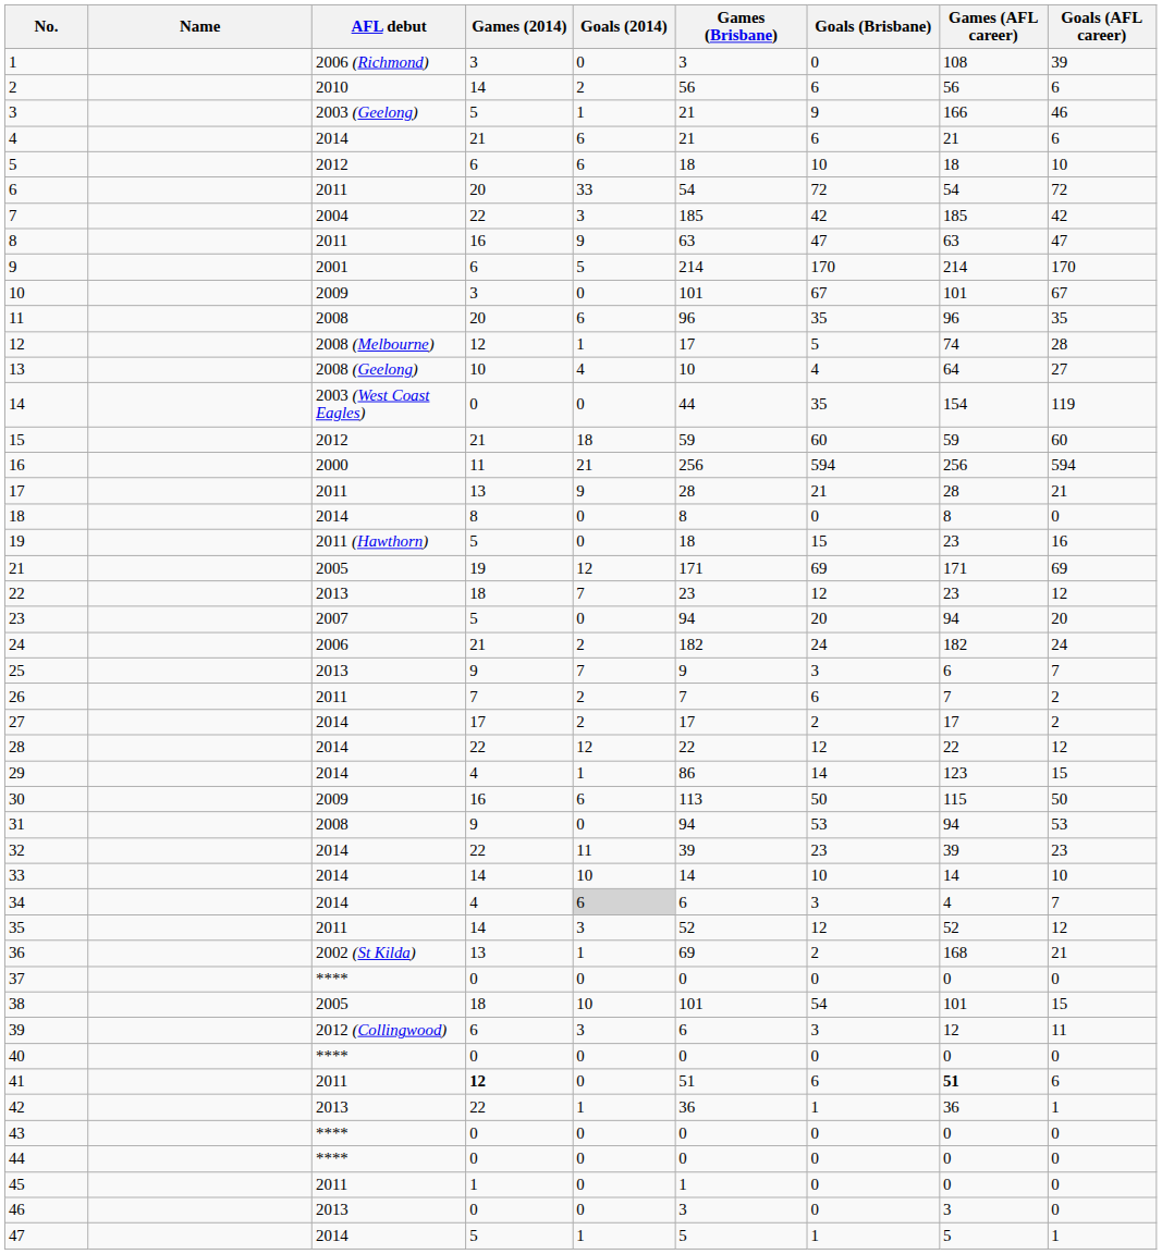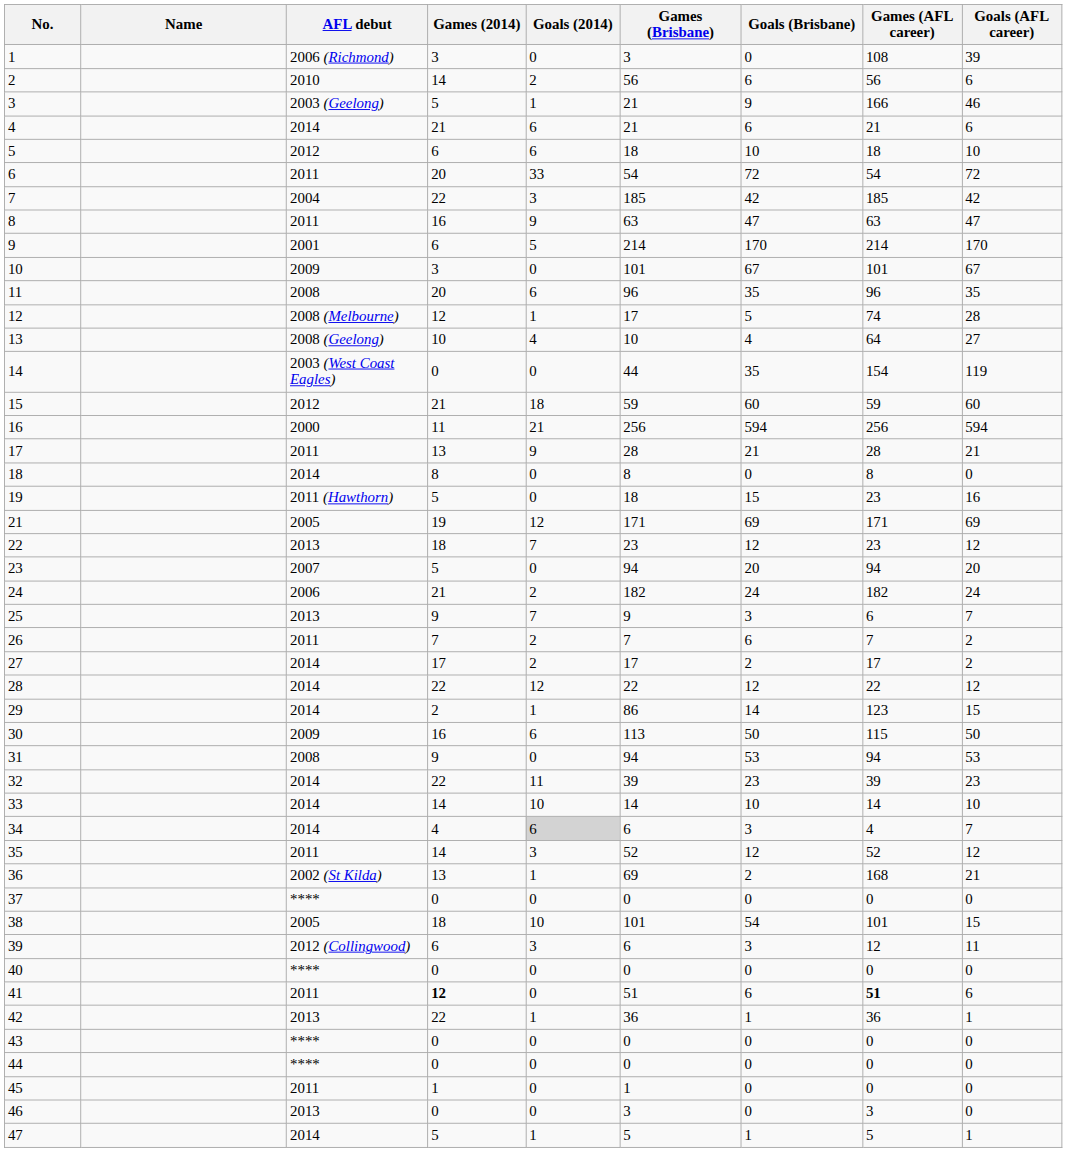 <table class="wikitable sortable" style="width:90%;">
 <tr style="background:#efefef;">
 <th width=2%>No.</th>
 <th width=6%>Name</th>
 <th width=2%><a href='#'>AFL</a> debut</th>
 <th width=2%>Games (2014)</th>
 <th width=2%>Goals (2014)</th>
 <th width=2%>Games (<a href='#'>Brisbane</a>)</th>
 <th width=2%>Goals (Brisbane)</th>
 <th width=2%>Games (AFL career)</th>
 <th width=2%>Goals (AFL career)</th>
 </tr>
 <tr>
 <td align=left>1</td>
 <td></td>
 <td>2006 <em>(<a href='#'>Richmond</a>)</em></td>
 <td>3</td>
 <td>0</td>
 <td>3</td>
 <td>0</td>
 <td>108</td>
 <td>39</td>
 </tr>
 <tr>
 <td align=left>2</td>
 <td></td>
 <td>2010</td>
 <td>14</td>
 <td>2</td>
 <td>56</td>
 <td>6</td>
 <td>56</td>
 <td>6</td>
 </tr>
 <tr>
 <td align=left>3</td>
 <td></td>
 <td>2003 <em>(<a href='#'>Geelong</a>)</em></td>
 <td>5</td>
 <td>1</td>
 <td>21</td>
 <td>9</td>
 <td>166</td>
 <td>46</td>
 </tr>
 <tr>
 <td align=left>4</td>
 <td></td>
 <td>2014</td>
 <td>21</td>
 <td>6</td>
 <td>21</td>
 <td>6</td>
 <td>21</td>
 <td>6</td>
 </tr>
 <tr>
 <td align=left>5</td>
 <td></td>
 <td>2012</td>
 <td>6</td>
 <td>6</td>
 <td>18</td>
 <td>10</td>
 <td>18</td>
 <td>10</td>
 </tr>
 <tr>
 <td align=left>6</td>
 <td></td>
 <td>2011</td>
 <td>20</td>
 <td>33</td>
 <td>54</td>
 <td>72</td>
 <td>54</td>
 <td>72</td>
 </tr>
 <tr>
 <td align=left>7</td>
 <td></td>
 <td>2004</td>
 <td>22</td>
 <td>3</td>
 <td>185</td>
 <td>42</td>
 <td>185</td>
 <td>42</td>
 </tr>
 <tr>
 <td align=left>8</td>
 <td></td>
 <td>2011</td>
 <td>16</td>
 <td>9</td>
 <td>63</td>
 <td>47</td>
 <td>63</td>
 <td>47</td>
 </tr>
 <tr>
 <td align=left>9</td>
 <td></td>
 <td>2001</td>
 <td>6</td>
 <td>5</td>
 <td>214</td>
 <td>170</td>
 <td>214</td>
 <td>170</td>
 </tr>
 <tr>
 <td align=left>10</td>
 <td></td>
 <td>2009</td>
 <td>3</td>
 <td>0</td>
 <td>101</td>
 <td>67</td>
 <td>101</td>
 <td>67</td>
 </tr>
 <tr>
 <td align=left>11</td>
 <td></td>
 <td>2008</td>
 <td>20</td>
 <td>6</td>
 <td>96</td>
 <td>35</td>
 <td>96</td>
 <td>35</td>
 </tr>
 <tr>
 <td align=left>12</td>
 <td></td>
 <td>2008 <em>(<a href='#'>Melbourne</a>)</em></td>
 <td>12</td>
 <td>1</td>
 <td>17</td>
 <td>5</td>
 <td>74</td>
 <td>28</td>
 </tr>
 <tr>
 <td align=left>13</td>
 <td></td>
 <td>2008 <em>(<a href='#'>Geelong</a>)</em></td>
 <td>10</td>
 <td>4</td>
 <td>10</td>
 <td>4</td>
 <td>64</td>
 <td>27</td>
 </tr>
 <tr>
 <td align=left>14</td>
 <td></td>
 <td>2003 <em>(<a href='#'>West Coast Eagles</a>)</em></td>
 <td>0</td>
 <td>0</td>
 <td>44</td>
 <td>35</td>
 <td>154</td>
 <td>119</td>
 </tr>
 <tr>
 <td align=left>15</td>
 <td></td>
 <td>2012</td>
 <td>21</td>
 <td>18</td>
 <td>59</td>
 <td>60</td>
 <td>59</td>
 <td>60</td>
 </tr>
 <tr>
 <td align=left>16</td>
 <td></td>
 <td>2000</td>
 <td>11</td>
 <td>21</td>
 <td>256</td>
 <td>594</td>
 <td>256</td>
 <td>594</td>
 </tr>
 <tr>
 <td align=left>17</td>
 <td></td>
 <td>2011</td>
 <td>13</td>
 <td>9</td>
 <td>28</td>
 <td>21</td>
 <td>28</td>
 <td>21</td>
 </tr>
 <tr>
 <td align=left>18</td>
 <td></td>
 <td>2014</td>
 <td>8</td>
 <td>0</td>
 <td>8</td>
 <td>0</td>
 <td>8</td>
 <td>0</td>
 </tr>
 <tr>
 <td align=left>19</td>
 <td></td>
 <td>2011 <em>(<a href='#'>Hawthorn</a>)</em></td>
 <td>5</td>
 <td>0</td>
 <td>18</td>
 <td>15</td>
 <td>23</td>
 <td>16</td>
 </tr>
 <tr>
 <td align=left>21</td>
 <td></td>
 <td>2005</td>
 <td>19</td>
 <td>12</td>
 <td>171</td>
 <td>69</td>
 <td>171</td>
 <td>69</td>
 </tr>
 <tr>
 <td align=left>22</td>
 <td></td>
 <td>2013</td>
 <td>18</td>
 <td>7</td>
 <td>23</td>
 <td>12</td>
 <td>23</td>
 <td>12</td>
 </tr>
 <tr>
 <td align=left>23</td>
 <td></td>
 <td>2007</td>
 <td>5</td>
 <td>0</td>
 <td>94</td>
 <td>20</td>
 <td>94</td>
 <td>20</td>
 </tr>
 <tr>
 <td align=left>24</td>
 <td></td>
 <td>2006</td>
 <td>21</td>
 <td>2</td>
 <td>182</td>
 <td>24</td>
 <td>182</td>
 <td>24</td>
 </tr>
 <tr>
 <td align=left>25</td>
 <td></td>
 <td>2013</td>
 <td>9</td>
 <td>7</td>
 <td>9</td>
 <td>3</td>
 <td>6</td>
 <td>7</td>
 </tr>
 <tr>
 <td align=left>26</td>
 <td></td>
 <td>2011</td>
 <td>7</td>
 <td>2</td>
 <td>7</td>
 <td>6</td>
 <td>7</td>
 <td>2</td>
 </tr>
 <tr>
 <td align=left>27</td>
 <td></td>
 <td>2014</td>
 <td>17</td>
 <td>2</td>
 <td>17</td>
 <td>2</td>
 <td>17</td>
 <td>2</td>
 </tr>
 <tr>
 <td align=left>28</td>
 <td></td>
 <td>2014</td>
 <td>22</td>
 <td>12</td>
 <td>22</td>
 <td>12</td>
 <td>22</td>
 <td>12</td>
 </tr>
 <tr>
 <td align=left>29</td>
 <td></td>
 <td>2014</td>
-<td>4</td>
+<td>2</td>
 <td>1</td>
 <td>86</td>
 <td>14</td>
 <td>123</td>
 <td>15</td>
 </tr>
 <tr>
 <td align=left>30</td>
 <td></td>
 <td>2009</td>
 <td>16</td>
 <td>6</td>
 <td>113</td>
 <td>50</td>
 <td>115</td>
 <td>50</td>
 </tr>
 <tr>
 <td align=left>31</td>
 <td></td>
 <td>2008</td>
 <td>9</td>
 <td>0</td>
 <td>94</td>
 <td>53</td>
 <td>94</td>
 <td>53</td>
 </tr>
 <tr>
 <td align=left>32</td>
 <td></td>
 <td>2014</td>
 <td>22</td>
 <td>11</td>
 <td>39</td>
 <td>23</td>
 <td>39</td>
 <td>23</td>
 </tr>
 <tr>
 <td align=left>33</td>
 <td></td>
 <td>2014</td>
 <td>14</td>
 <td>10</td>
 <td>14</td>
 <td>10</td>
 <td>14</td>
 <td>10</td>
 </tr>
 <tr>
 <td align=left>34</td>
 <td></td>
 <td>2014</td>
 <td>4</td>
 <td style="background: lightgrey;">6</td>
 <td>6</td>
 <td>3</td>
 <td>4</td>
 <td>7</td>
 </tr>
 <tr>
 <td align=left>35</td>
 <td></td>
 <td>2011</td>
 <td>14</td>
 <td>3</td>
 <td>52</td>
 <td>12</td>
 <td>52</td>
 <td>12</td>
 </tr>
 <tr>
 <td align=left>36</td>
 <td></td>
 <td>2002 <em> (<a href='#'>St Kilda</a>)</em></td>
 <td>13</td>
 <td>1</td>
 <td>69</td>
 <td>2</td>
 <td>168</td>
 <td>21</td>
 </tr>
 <tr>
 <td align=left>37</td>
 <td></td>
 <td>****</td>
 <td>0</td>
 <td>0</td>
 <td>0</td>
 <td>0</td>
 <td>0</td>
 <td>0</td>
 </tr>
 <tr>
 <td align=left>38</td>
 <td></td>
 <td>2005</td>
 <td>18</td>
 <td>10</td>
 <td>101</td>
 <td>54</td>
 <td>101</td>
 <td>15</td>
 </tr>
 <tr>
 <td align=left>39</td>
 <td></td>
 <td>2012 <em>(<a href='#'>Collingwood</a>)</em></td>
 <td>6</td>
 <td>3</td>
 <td>6</td>
 <td>3</td>
 <td>12</td>
 <td>11</td>
 </tr>
 <tr>
 <td align=left>40</td>
 <td></td>
 <td>****</td>
 <td>0</td>
 <td>0</td>
 <td>0</td>
 <td>0</td>
 <td>0</td>
 <td>0</td>
 </tr>
 <tr>
 <td align=left>41</td>
 <td></td>
 <td>2011</td>
 <td><strong>12</strong></td>
 <td>0</td>
 <td>51</td>
 <td>6</td>
 <td><strong>51</strong></td>
 <td>6</td>
 </tr>
 <tr>
 <td align=left>42</td>
 <td></td>
 <td>2013</td>
 <td>22</td>
 <td>1</td>
 <td>36</td>
 <td>1</td>
 <td>36</td>
 <td>1</td>
 </tr>
 <tr>
 <td align=left>43</td>
 <td></td>
 <td>****</td>
 <td>0</td>
 <td>0</td>
 <td>0</td>
 <td>0</td>
 <td>0</td>
 <td>0</td>
 </tr>
 <tr>
 <td align=left>44</td>
 <td></td>
 <td>****</td>
 <td>0</td>
 <td>0</td>
 <td>0</td>
 <td>0</td>
 <td>0</td>
 <td>0</td>
 </tr>
 <tr>
 <td align=left>45</td>
 <td></td>
 <td>2011</td>
 <td>1</td>
 <td>0</td>
 <td>1</td>
 <td>0</td>
 <td>0</td>
 <td>0</td>
 </tr>
 <tr>
 <td align=left>46</td>
 <td></td>
 <td>2013</td>
 <td>0</td>
 <td>0</td>
 <td>3</td>
 <td>0</td>
 <td>3</td>
 <td>0</td>
 </tr>
 <tr>
 <td align=left>47</td>
 <td></td>
 <td>2014</td>
 <td>5</td>
 <td>1</td>
 <td>5</td>
 <td>1</td>
 <td>5</td>
 <td>1</td>
 </tr>
 </table>
